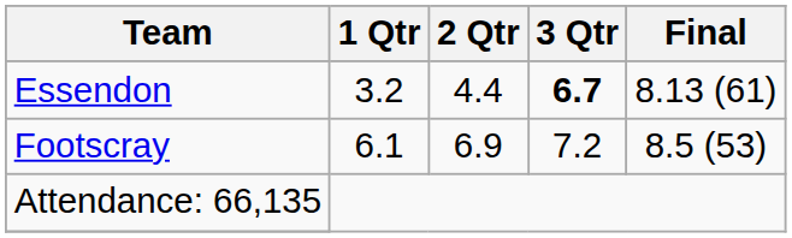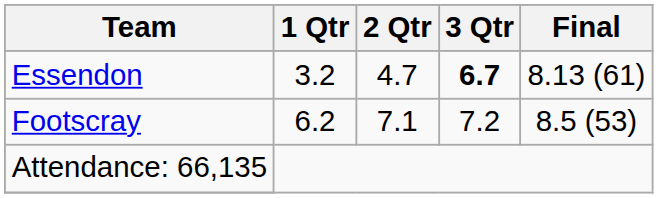 <table class="wikitable">
 <tr>
 <th>Team</th>
 <th>1 Qtr</th>
 <th>2 Qtr</th>
 <th>3 Qtr</th>
 <th>Final</th>
 </tr>
 <tr>
 <td><a href='#'>Essendon</a></td>
 <td align=center>3.2</td>
-<td align=center>4.4</td>
+<td align=center>4.7</td>
 <td align=center><strong>6.7</strong></td>
 <td align=center>8.13 (61)</td>
 </tr>
 <tr>
 <td><a href='#'>Footscray</a></td>
-<td align=center>6.1</td>
-<td align=center>6.9</td>
+<td align=center>6.2</td>
+<td align=center>7.1</td>
 <td align=center>7.2</td>
 <td align=center>8.5 (53)</td>
 </tr>
 <tr>
 <td align=center>Attendance: 66,135</td>
 </tr>
 <tr>
 </tr>
 </table>
